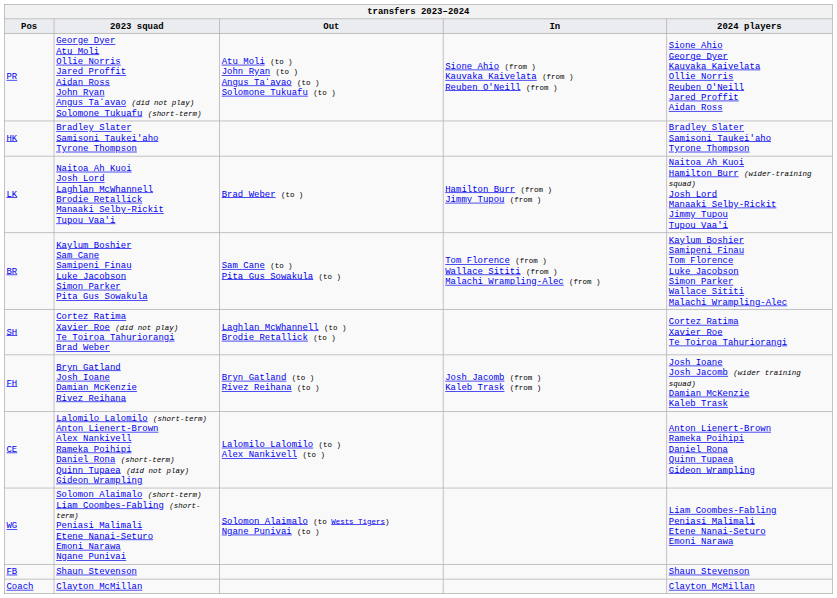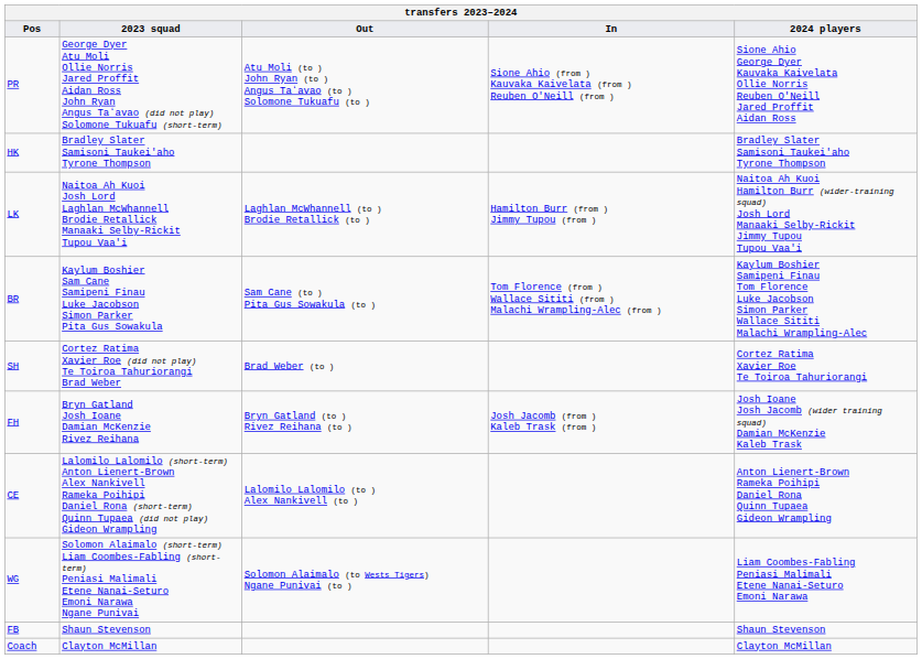 <table class="wikitable" style="text-align: left; width:95%">
 <tr>
 <th colspan="100%"> transfers 2023–2024</th>
 </tr>
 <tr>
 <th style="background:#ebecf0; width:6%;">Pos</th>
 <th style="background:#ebecf0; width:20%;">2023 squad</th>
 <th style="background:#ebecf0; width:27%;">Out</th>
 <th style="background:#ebecf0; width:27%;">In</th>
 <th style="background:#ebecf0; width:20%;">2024 players</th>
 </tr>
 <tr>
 <td><a href='#'>PR</a></td>
 <td> <a href='#'>George Dyer</a> <br> <a href='#'>Atu Moli</a> <br> <a href='#'>Ollie Norris</a> <br> <a href='#'>Jared Proffit</a> <br> <a href='#'>Aidan Ross</a> <br> <a href='#'>John Ryan</a> <br> <a href='#'>Angus Taʻavao</a> <small><em>(did not play)</em></small> <br> <a href='#'>Solomone Tukuafu</a> <small><em>(short-term)</em></small></td>
 <td>  <a href='#'>Atu Moli</a> <small>(to )</small> <br>  <a href='#'>John Ryan</a> <small>(to )</small> <br>  <a href='#'>Angus Taʻavao</a> <small>(to )</small> <br>  <a href='#'>Solomone Tukuafu</a> <small>(to )</small></td>
 <td>  <a href='#'>Sione Ahio</a> <small>(from )</small> <br>  <a href='#'>Kauvaka Kaivelata</a> <small>(from )</small> <br>  <a href='#'>Reuben O'Neill</a> <small>(from )</small></td>
 <td> <a href='#'>Sione Ahio</a> <br> <a href='#'>George Dyer</a> <br> <a href='#'>Kauvaka Kaivelata</a> <br> <a href='#'>Ollie Norris</a> <br> <a href='#'>Reuben O'Neill</a> <br> <a href='#'>Jared Proffit</a> <br> <a href='#'>Aidan Ross</a></td>
 </tr>
 <tr>
 <td><a href='#'>HK</a></td>
 <td> <a href='#'>Bradley Slater</a> <br><a href='#'>Samisoni Taukei'aho</a> <br> <a href='#'>Tyrone Thompson</a></td>
 <td></td>
 <td></td>
 <td> <a href='#'>Bradley Slater</a> <br> <a href='#'>Samisoni Taukei'aho</a> <br> <a href='#'>Tyrone Thompson</a></td>
 </tr>
 <tr>
 <td><a href='#'>LK</a></td>
 <td> <a href='#'>Naitoa Ah Kuoi</a> <br> <a href='#'>Josh Lord</a> <br> <a href='#'>Laghlan McWhannell</a> <br> <a href='#'>Brodie Retallick</a> <br> <a href='#'>Manaaki Selby-Rickit</a> <br> <a href='#'>Tupou Vaa'i</a></td>
-<td>  <a href='#'>Brad Weber</a> <small>(to )</small></td>
+<td>  <a href='#'>Laghlan McWhannell</a> <small>(to )</small> <br> <a href='#'>Brodie Retallick</a> <small>(to )</small></td>
 <td>  <a href='#'>Hamilton Burr</a> <small>(from )</small> <br>  <a href='#'>Jimmy Tupou</a> <small>(from )</small></td>
 <td> <a href='#'>Naitoa Ah Kuoi</a> <br> <a href='#'>Hamilton Burr</a> <small><em>(wider-training squad)</em></small> <br> <a href='#'>Josh Lord</a> <br> <a href='#'>Manaaki Selby-Rickit</a> <br> <a href='#'>Jimmy Tupou</a> <br> <a href='#'>Tupou Vaa'i</a></td>
 </tr>
 <tr>
 <td><a href='#'>BR</a></td>
 <td> <a href='#'>Kaylum Boshier</a> <br> <a href='#'>Sam Cane</a> <br> <a href='#'>Samipeni Finau</a> <br> <a href='#'>Luke Jacobson</a> <br> <a href='#'>Simon Parker</a> <br> <a href='#'>Pita Gus Sowakula</a></td>
 <td>  <a href='#'>Sam Cane</a> <small>(to )</small> <br>  <a href='#'>Pita Gus Sowakula</a> <small>(to )</small></td>
 <td>  <a href='#'>Tom Florence</a> <small>(from )</small> <br>  <a href='#'>Wallace Sititi</a> <small>(from )</small> <br>  <a href='#'>Malachi Wrampling-Alec</a> <small>(from )</small></td>
 <td> <a href='#'>Kaylum Boshier</a> <br> <a href='#'>Samipeni Finau</a> <br> <a href='#'>Tom Florence</a> <br> <a href='#'>Luke Jacobson</a> <br> <a href='#'>Simon Parker</a> <br> <a href='#'>Wallace Sititi</a> <br> <a href='#'>Malachi Wrampling-Alec</a></td>
 </tr>
 <tr>
 <td><a href='#'>SH</a></td>
 <td> <a href='#'>Cortez Ratima</a> <br> <a href='#'>Xavier Roe</a> <small><em>(did not play)</em></small> <br> <a href='#'>Te Toiroa Tahuriorangi</a> <br> <a href='#'>Brad Weber</a></td>
-<td>  <a href='#'>Laghlan McWhannell</a> <small>(to )</small> <br> <a href='#'>Brodie Retallick</a> <small>(to )</small></td>
+<td>  <a href='#'>Brad Weber</a> <small>(to )</small></td>
 <td></td>
 <td> <a href='#'>Cortez Ratima</a> <br> <a href='#'>Xavier Roe</a> <br> <a href='#'>Te Toiroa Tahuriorangi</a></td>
 </tr>
 <tr>
 <td><a href='#'>FH</a></td>
 <td> <a href='#'>Bryn Gatland</a> <br> <a href='#'>Josh Ioane</a> <br> <a href='#'>Damian McKenzie</a> <br> <a href='#'>Rivez Reihana</a></td>
 <td>  <a href='#'>Bryn Gatland</a> <small>(to )</small> <br>  <a href='#'>Rivez Reihana</a> <small>(to )</small></td>
 <td>  <a href='#'>Josh Jacomb</a> <small>(from )</small> <br>  <a href='#'>Kaleb Trask</a> <small>(from )</small></td>
 <td> <a href='#'>Josh Ioane</a> <br> <a href='#'>Josh Jacomb</a> <small><em>(wider training squad)</em></small> <br> <a href='#'>Damian McKenzie</a> <br> <a href='#'>Kaleb Trask</a></td>
 </tr>
 <tr>
 <td><a href='#'>CE</a></td>
 <td> <a href='#'>Lalomilo Lalomilo</a> <small><em>(short-term)</em></small> <br> <a href='#'>Anton Lienert-Brown</a> <br> <a href='#'>Alex Nankivell</a> <br> <a href='#'>Rameka Poihipi</a> <br> <a href='#'>Daniel Rona</a> <small><em>(short-term)</em></small> <br> <a href='#'>Quinn Tupaea</a> <small><em>(did not play)</em></small> <br> <a href='#'>Gideon Wrampling</a></td>
 <td>  <a href='#'>Lalomilo Lalomilo</a> <small>(to )</small> <br>  <a href='#'>Alex Nankivell</a> <small>(to )</small></td>
 <td></td>
 <td> <a href='#'>Anton Lienert-Brown</a> <br> <a href='#'>Rameka Poihipi</a> <br> <a href='#'>Daniel Rona</a> <br> <a href='#'>Quinn Tupaea</a> <br> <a href='#'>Gideon Wrampling</a></td>
 </tr>
 <tr>
 <td><a href='#'>WG</a></td>
 <td> <a href='#'>Solomon Alaimalo</a> <small><em>(short-term)</em></small> <br> <a href='#'>Liam Coombes-Fabling</a> <small><em>(short-term)</em></small> <br> <a href='#'>Peniasi Malimali</a> <br> <a href='#'>Etene Nanai-Seturo</a> <br> <a href='#'>Emoni Narawa</a> <br> <a href='#'>Ngane Punivai</a></td>
 <td>  <a href='#'>Solomon Alaimalo</a> <small>(to  <a href='#'>Wests Tigers</a>)</small> <br>  <a href='#'>Ngane Punivai</a> <small>(to )</small></td>
 <td></td>
 <td> <a href='#'>Liam Coombes-Fabling</a> <br> <a href='#'>Peniasi Malimali</a> <br><a href='#'>Etene Nanai-Seturo</a> <br> <a href='#'>Emoni Narawa</a></td>
 </tr>
 <tr>
 <td><a href='#'>FB</a></td>
 <td> <a href='#'>Shaun Stevenson</a></td>
 <td></td>
 <td></td>
 <td> <a href='#'>Shaun Stevenson</a></td>
 </tr>
 <tr>
 <td><a href='#'>Coach</a></td>
 <td> <a href='#'>Clayton McMillan</a></td>
 <td></td>
 <td></td>
 <td> <a href='#'>Clayton McMillan</a></td>
 </tr>
 </table>
